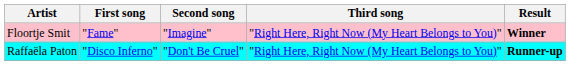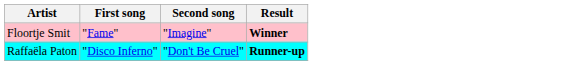 <table class=wikitable>
 <tr>
 <th>Artist</th>
 <th>First song</th>
 <th>Second song</th>
-<th>Third song</th>
 <th>Result</th>
 </tr>
 <tr style="background:pink;">
 <td>Floortje Smit</td>
 <td>"<a href='#'>Fame</a>"</td>
 <td>"<a href='#'>Imagine</a>"</td>
-<td>"<a href='#'>Right Here, Right Now (My Heart Belongs to You)</a>"</td>
 <td><strong>Winner</strong></td>
 </tr>
 <tr style="background:cyan;">
 <td>Raffaëla Paton</td>
 <td>"<a href='#'>Disco Inferno</a>"</td>
 <td>"<a href='#'>Don't Be Cruel</a>"</td>
-<td>"<a href='#'>Right Here, Right Now (My Heart Belongs to You)</a>"</td>
 <td><strong>Runner-up</strong></td>
 </tr>
 </table>
